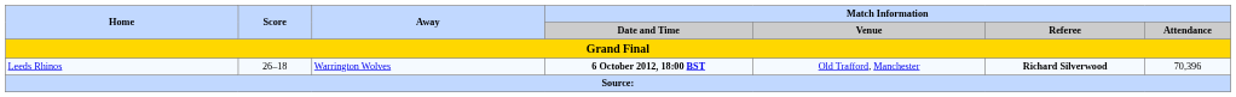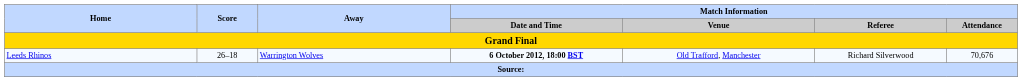 <table border=1 style="border-collapse:collapse; font-size:80%; text-align:center;" cellpadding=3 cellspacing=0 width=100%>
 <tr bgcolor=#C1D8FF>
 <th rowspan=2 width=19%>Home</th>
 <th rowspan=2 width=6%>Score</th>
 <th rowspan=2 width=19%>Away</th>
 <th colspan=6>Match Information</th>
 </tr>
 <tr bgcolor=#CCCCCC>
 <th width=17%>Date and Time</th>
 <th width=19%>Venue</th>
 <th width=13%>Referee</th>
 <th width=7%>Attendance</th>
 </tr>
 <tr>
 <td style="background:gold;" align=center colspan=9><big><strong>Grand Final</strong></big></td>
 </tr>
 <tr bgcolor=#F5FAFF>
 <td align=left> <a href='#'>Leeds Rhinos</a></td>
 <td>26–18</td>
 <td align=left> <a href='#'>Warrington Wolves</a></td>
 <td><strong>6 October 2012, 18:00 <a href='#'>BST</a></strong></td>
 <td><a href='#'>Old Trafford</a>, <a href='#'>Manchester</a></td>
-<td><strong>Richard Silverwood</strong></td>
-<td>70,396</td>
+<td>Richard Silverwood</td>
+<td>70,676</td>
 </tr>
 <tr bgcolor=#C1D8FF>
 <th colspan=12>Source:</th>
 </tr>
 </table>
